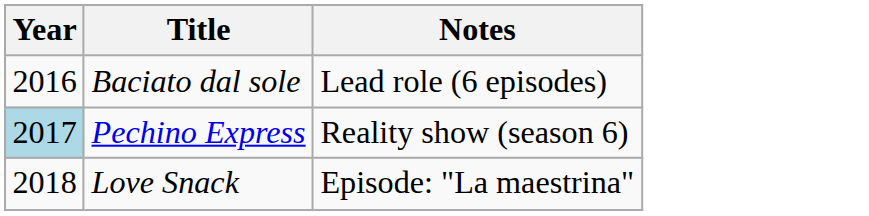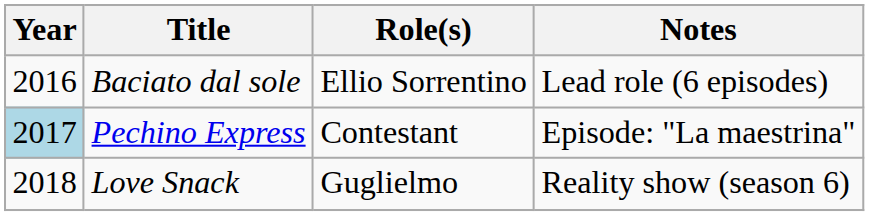 <table class="wikitable plainrowheaders sortable">
 <tr>
 <th scope="col">Year</th>
 <th scope="col">Title</th>
+<th scope="col">Role(s)</th>
 <th scope="col" class="unsortable">Notes</th>
 </tr>
 <tr>
 <td>2016</td>
 <td><em>Baciato dal sole</em></td>
+<td>Ellio Sorrentino</td>
 <td>Lead role (6 episodes)</td>
 </tr>
 <tr>
 <td style="background: lightblue;">2017</td>
 <td><em><a href='#'>Pechino Express</a></em></td>
-<td>Reality show (season 6)</td>
+<td>Contestant</td>
+<td>Episode: "La maestrina"</td>
 </tr>
 <tr>
 <td>2018</td>
 <td><em>Love Snack</em></td>
-<td>Episode: "La maestrina"</td>
+<td>Guglielmo</td>
+<td>Reality show (season 6)</td>
 </tr>
 </table>
